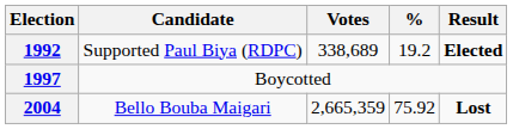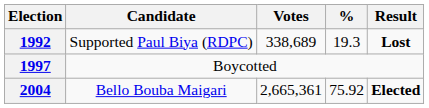 <table class="wikitable" style="text-align:center">
 <tr>
 <th>Election</th>
 <th>Candidate</th>
 <th>Votes</th>
 <th>%</th>
 <th>Result</th>
 </tr>
 <tr>
 <th><a href='#'>1992</a></th>
 <td>Supported <a href='#'>Paul Biya</a> (<a href='#'>RDPC</a>)</td>
 <td>338,689</td>
-<td>19.2</td>
-<td><strong>Elected</strong> </td>
+<td>19.3</td>
+<td><strong>Lost</strong> </td>
 </tr>
 <tr>
 <th><a href='#'>1997</a></th>
 <td colspan="4">Boycotted</td>
 </tr>
 <tr>
 <th><a href='#'>2004</a></th>
 <td><a href='#'>Bello Bouba Maigari</a></td>
-<td>2,665,359</td>
+<td>2,665,361</td>
 <td>75.92</td>
-<td><strong>Lost</strong> </td>
+<td><strong>Elected</strong> </td>
 </tr>
 </table>
